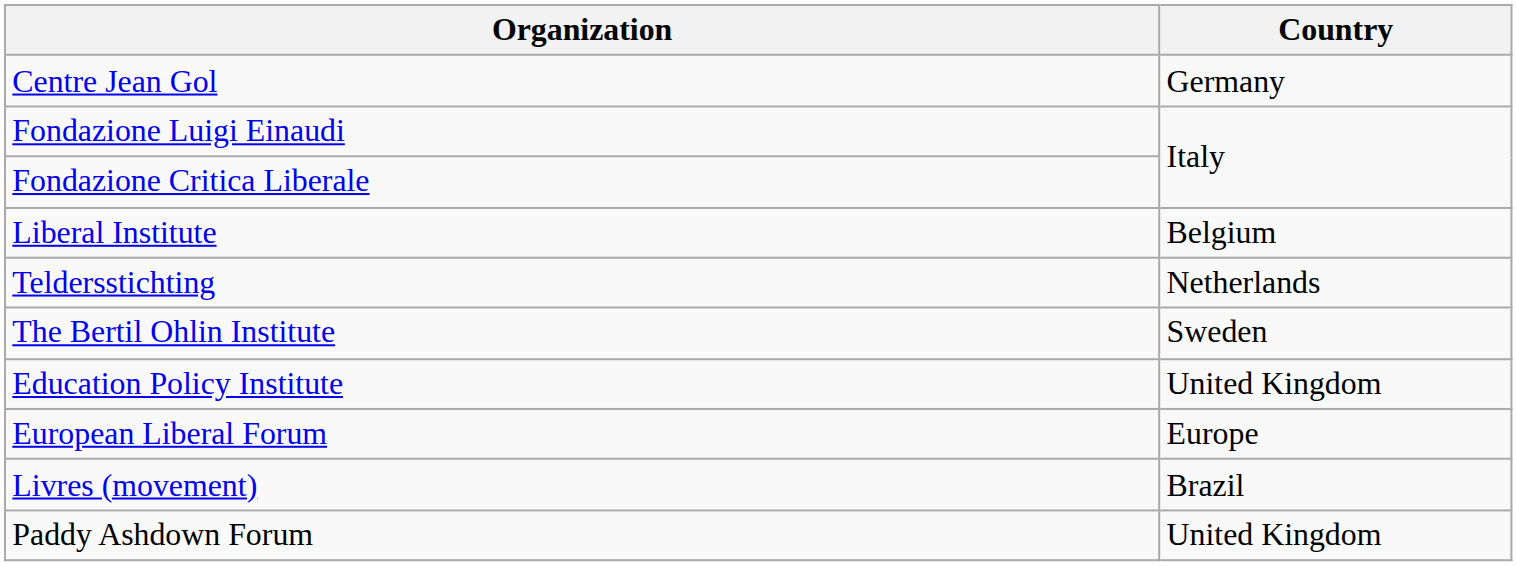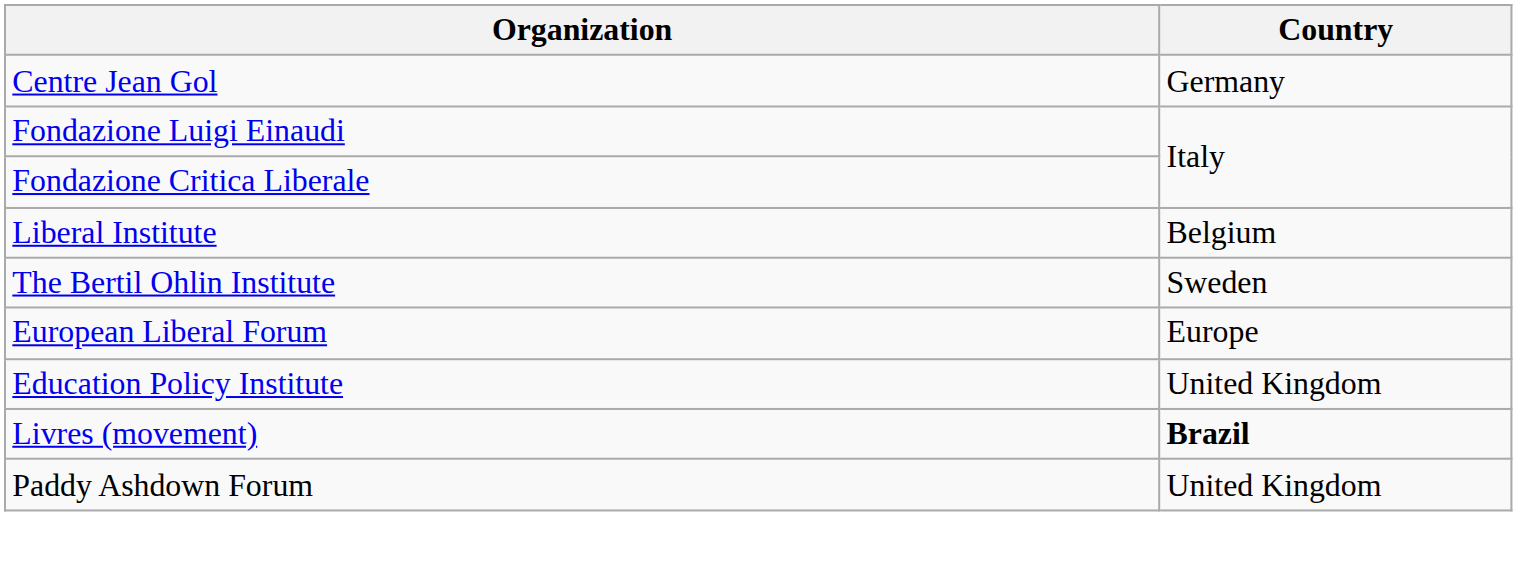 <table class="wikitable sortable" style="width: 60%;">
 <tr>
 <th>Organization</th>
 <th width="170px">Country</th>
 </tr>
 <tr>
 <td><a href='#'>Centre Jean Gol</a></td>
 <td>Germany</td>
 </tr>
 <tr>
 <td><a href='#'>Fondazione Luigi Einaudi</a></td>
 <td rowspan="2">Italy</td>
 </tr>
 <tr>
 <td><a href='#'>Fondazione Critica Liberale</a></td>
 </tr>
 <tr>
 <td><a href='#'>Liberal Institute</a></td>
 <td>Belgium</td>
 </tr>
 <tr>
-<td><a href='#'>Teldersstichting</a></td>
-<td>Netherlands</td>
+<td><a href='#'>The Bertil Ohlin Institute</a></td>
+<td>Sweden</td>
 </tr>
 <tr>
-<td><a href='#'>The Bertil Ohlin Institute</a></td>
-<td>Sweden</td>
+<td><a href='#'>European Liberal Forum</a></td>
+<td>Europe</td>
 </tr>
 <tr>
 <td><a href='#'>Education Policy Institute</a></td>
 <td>United Kingdom</td>
 </tr>
 <tr>
-<td><a href='#'>European Liberal Forum</a></td>
-<td>Europe</td>
-</tr>
-<tr>
 <td><a href='#'>Livres (movement)</a></td>
-<td>Brazil</td>
+<td><strong>Brazil</strong></td>
 </tr>
 <tr>
 <td>Paddy Ashdown Forum</td>
 <td>United Kingdom</td>
 </tr>
 </table>
